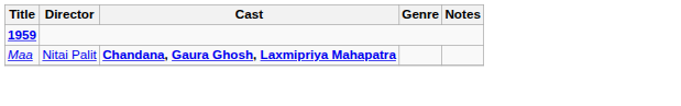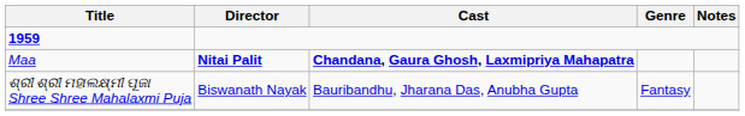 <table class="wikitable">
 <tr>
 <th>Title</th>
 <th>Director</th>
 <th>Cast</th>
 <th>Genre</th>
 <th>Notes</th>
 </tr>
 <tr>
 <td><strong><a href='#'>1959</a></strong></td>
 </tr>
 <tr>
 <td><em><a href='#'>Maa</a></em></td>
-<td><a href='#'>Nitai Palit</a></td>
+<td><strong><a href='#'>Nitai Palit</a></strong></td>
 <td><strong><a href='#'>Chandana</a>, <a href='#'>Gaura Ghosh</a>, <a href='#'>Laxmipriya Mahapatra</a></strong></td>
 <td></td>
 <td></td>
 </tr>
 <tr>
+<td><em>ଶ୍ରୀ ଶ୍ରୀ ମହାଲକ୍ଷ୍ମୀ ପୂଜା<br><a href='#'>Shree Shree Mahalaxmi Puja</a></em></td>
+<td><a href='#'>Biswanath Nayak</a></td>
+<td><a href='#'>Bauribandhu</a>, <a href='#'>Jharana Das</a>, <a href='#'>Anubha Gupta</a></td>
+<td><a href='#'>Fantasy</a></td>
+<td></td>
+</tr>
+<tr>
 </tr>
 </table>
